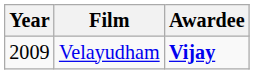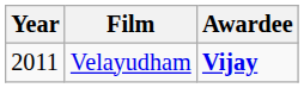 <table class="wikitable">
 <tr>
 <th>Year</th>
 <th>Film</th>
 <th>Awardee</th>
 </tr>
 <tr>
-<td>2009</td>
+<td>2011</td>
 <td><a href='#'>Velayudham</a></td>
 <td><strong><a href='#'>Vijay</a></strong></td>
 </tr>
 </table>
